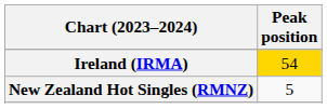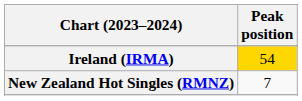 <table class="wikitable sortable plainrowheaders" style="text-align:center">
 <tr>
 <th scope="col">Chart (2023–2024)</th>
 <th scope="col">Peak<br>position</th>
 </tr>
 <tr>
 </tr>
 <tr>
 </tr>
 <tr>
 </tr>
 <tr>
 </tr>
 <tr>
 <th scope="row">Ireland (<a href='#'>IRMA</a>)</th>
 <td style="background: gold;">54</td>
 </tr>
 <tr>
 <th scope="row">New Zealand Hot Singles (<a href='#'>RMNZ</a>)</th>
-<td>5</td>
+<td>7</td>
 </tr>
 <tr>
 </tr>
 <tr>
 </tr>
 <tr>
 </tr>
 <tr>
 </tr>
 <tr>
 </tr>
 </table>
